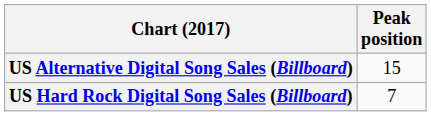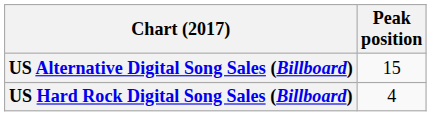 <table class="wikitable sortable plainrowheaders" style="text-align:center">
 <tr>
 <th scope="col">Chart (2017)</th>
 <th scope="col">Peak<br>position</th>
 </tr>
 <tr>
 <th scope="row">US <a href='#'>Alternative Digital Song Sales</a> (<a href='#'><em>Billboard</em></a>)</th>
 <td>15</td>
 </tr>
 <tr>
 <th scope="row">US <a href='#'>Hard Rock Digital Song Sales</a> (<a href='#'><em>Billboard</em></a>)</th>
-<td>7</td>
+<td>4</td>
 </tr>
 </table>
